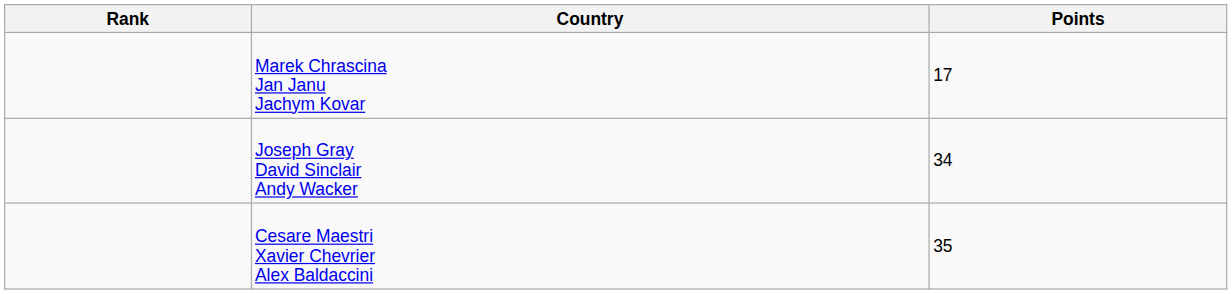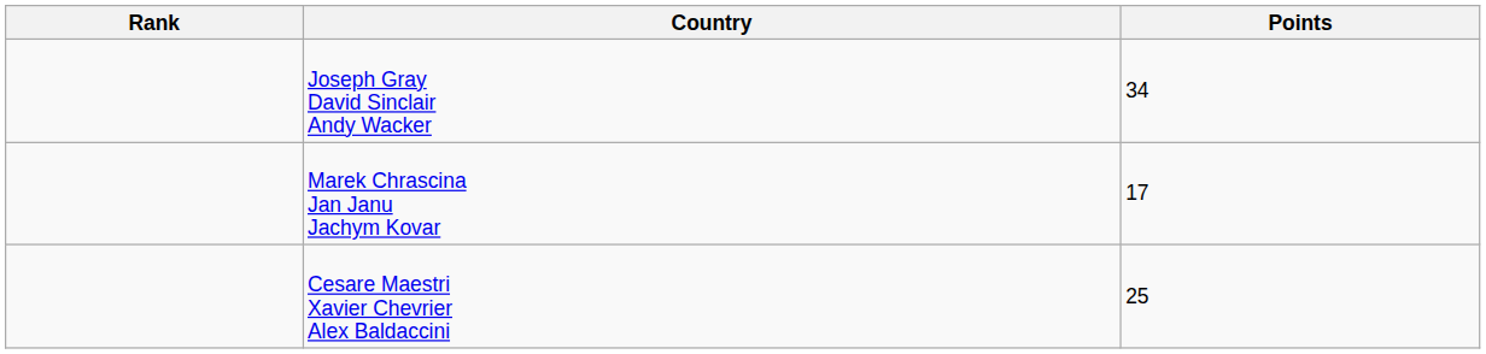 <table class="wikitable" width=80% style="font-size:90%; text-align:left;">
 <tr>
 <th>Rank</th>
 <th>Country</th>
 <th>Points</th>
 </tr>
 <tr>
 <td align="center"></td>
+<td><br><a href='#'>Joseph Gray</a><br><a href='#'>David Sinclair</a><br><a href='#'>Andy Wacker</a></td>
+<td>34</td>
+</tr>
+<tr>
+<td align="center"></td>
 <td><br><a href='#'>Marek Chrascina</a><br><a href='#'>Jan Janu</a><br><a href='#'>Jachym Kovar</a></td>
 <td>17</td>
 </tr>
 <tr>
 <td align="center"></td>
-<td><br><a href='#'>Joseph Gray</a><br><a href='#'>David Sinclair</a><br><a href='#'>Andy Wacker</a></td>
-<td>34</td>
-</tr>
-<tr>
-<td align="center"></td>
 <td><br><a href='#'>Cesare Maestri</a><br><a href='#'>Xavier Chevrier</a><br><a href='#'>Alex Baldaccini</a></td>
-<td>35</td>
+<td>25</td>
 </tr>
 </table>
